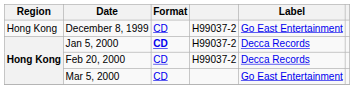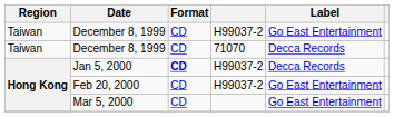 <table class="wikitable plainrowheaders">
 <tr>
 <th scope="col">Region</th>
 <th scope="col">Date</th>
 <th scope="col">Format</th>
 <th scope="col"></th>
 <th scope="col">Label</th>
 <th scope="col"></th>
 </tr>
 <tr>
-<td>Hong Kong</td>
+<td>Taiwan</td>
 <td>December 8, 1999</td>
 <td><a href='#'>CD</a></td>
 <td>H99037-2</td>
 <td><a href='#'>Go East Entertainment</a></td>
+<td align="center"></td>
+</tr>
+<tr>
+<td>Taiwan</td>
+<td>December 8, 1999</td>
+<td><a href='#'>CD</a></td>
+<td>71070</td>
+<td><a href='#'>Decca Records</a></td>
 <td align="center"></td>
 </tr>
 <tr>
 <th scope="row" rowspan="3">Hong Kong</th>
 <td>Jan 5, 2000</td>
 <td><strong><a href='#'>CD</a></strong></td>
 <td>H99037-2</td>
 <td><a href='#'>Decca Records</a></td>
 <td align="center"></td>
 </tr>
 <tr>
 <td>Feb 20, 2000</td>
 <td><a href='#'>CD</a></td>
 <td>H99037-2</td>
-<td><a href='#'>Decca Records</a></td>
+<td><a href='#'>Go East Entertainment</a></td>
 <td align="center"></td>
 </tr>
 <tr>
 <td>Mar 5, 2000</td>
 <td><a href='#'>CD</a></td>
 <td></td>
 <td><a href='#'>Go East Entertainment</a></td>
 <td align="center"></td>
 </tr>
 <tr>
 </tr>
 </table>
